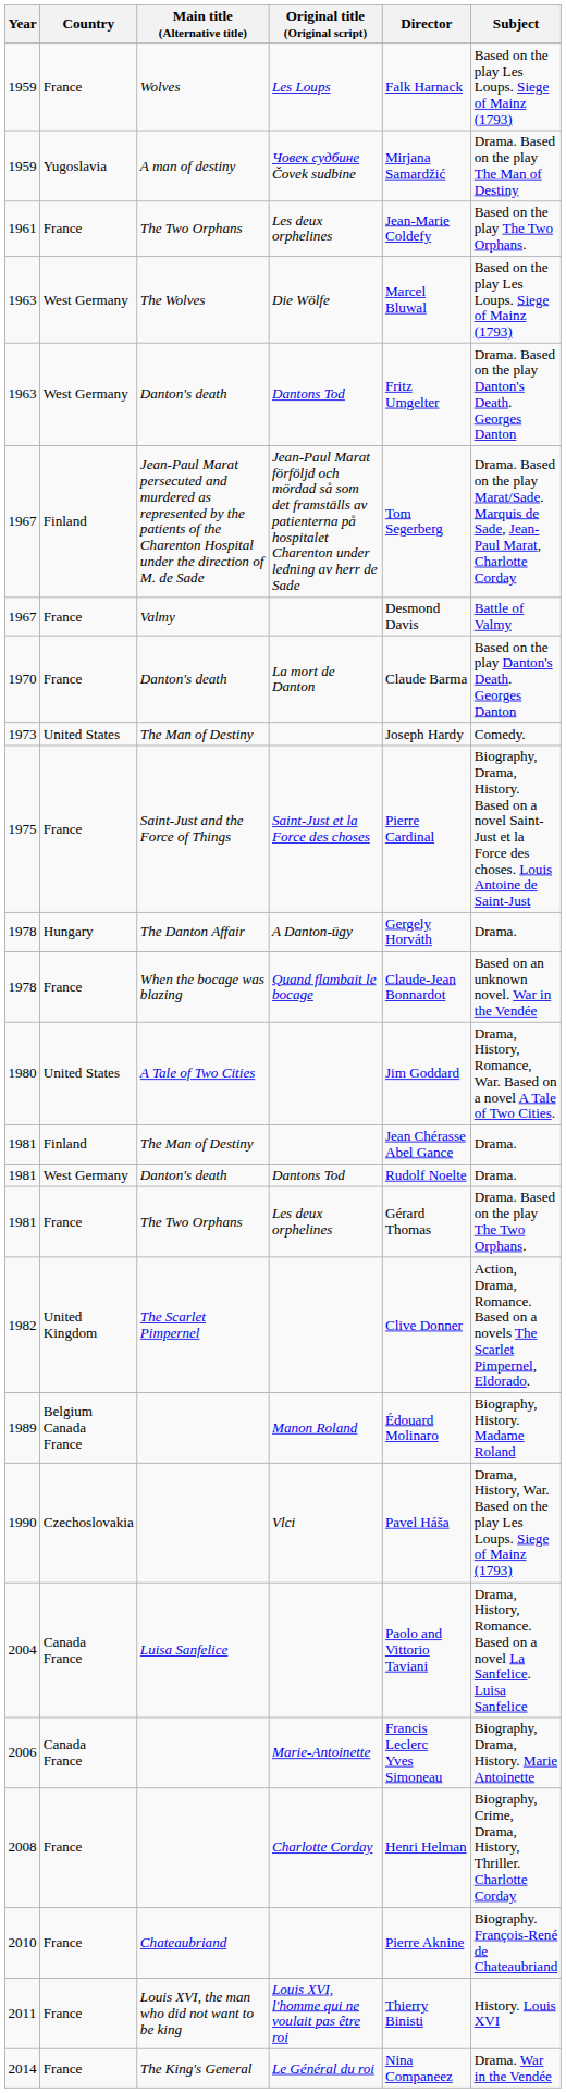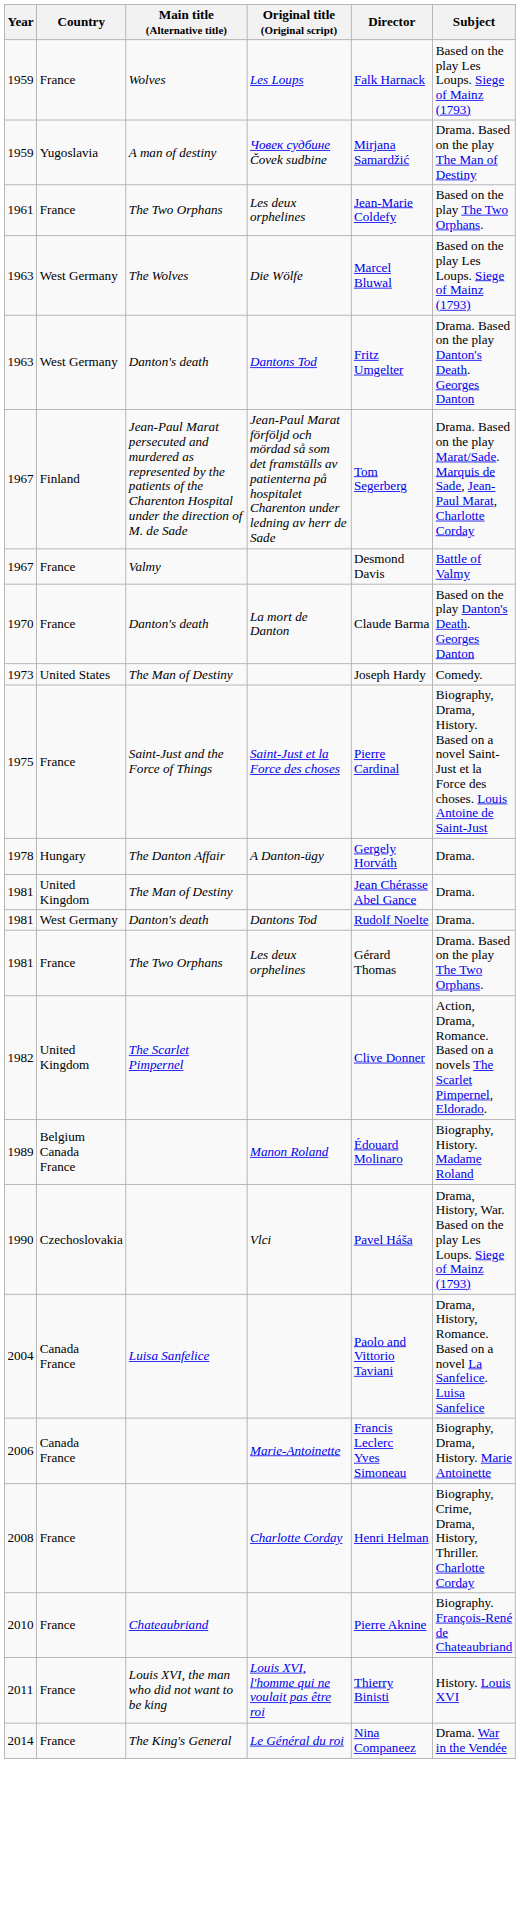 <table class="wikitable sortable" style="width:100%;">
 <tr>
 <th>Year</th>
 <th width= 80>Country</th>
 <th class="unsortable" style="width:160px;">Main title<br><small>(Alternative title)</small></th>
 <th class="unsortable" style="width:140px;">Original title<br><small>(Original script)</small></th>
 <th width=100>Director</th>
 <th class="unsortable">Subject</th>
 </tr>
 <tr>
 <td>1959</td>
 <td>France</td>
 <td><em>Wolves</em></td>
 <td><em><a href='#'>Les Loups</a></em></td>
 <td><a href='#'>Falk Harnack</a></td>
 <td>Based on the play Les Loups. <a href='#'>Siege of Mainz (1793)</a></td>
 </tr>
 <tr>
 <td>1959</td>
 <td>Yugoslavia</td>
 <td><em>A man of destiny</em></td>
 <td><em><a href='#'>Човек судбине</a></em><br><em>Čovek sudbine</em></td>
 <td><a href='#'>Mirjana Samardžić</a></td>
 <td>Drama. Based on the play <a href='#'>The Man of Destiny</a></td>
 </tr>
 <tr>
 <td>1961</td>
 <td>France</td>
 <td><em>The Two Orphans</em></td>
 <td><em>Les deux orphelines</em></td>
 <td><a href='#'>Jean-Marie Coldefy</a></td>
 <td>Based on the play <a href='#'>The Two Orphans</a>.</td>
 </tr>
 <tr>
 <td>1963</td>
 <td>West Germany</td>
 <td><em>The Wolves</em></td>
 <td><em>Die Wölfe</em></td>
 <td><a href='#'>Marcel Bluwal</a></td>
 <td>Based on the play Les Loups. <a href='#'>Siege of Mainz (1793)</a></td>
 </tr>
 <tr>
 <td>1963</td>
 <td>West Germany</td>
 <td><em>Danton's death</em></td>
 <td><em><a href='#'>Dantons Tod</a></em></td>
 <td><a href='#'>Fritz Umgelter</a></td>
 <td>Drama. Based on the play <a href='#'>Danton's Death</a>. <a href='#'>Georges Danton</a></td>
 </tr>
 <tr>
 <td>1967</td>
 <td>Finland</td>
 <td><em>Jean-Paul Marat persecuted and murdered as represented by the patients of the Charenton Hospital under the direction of M. de Sade</em></td>
 <td><em>Jean-Paul Marat förföljd och mördad så som det framställs av patienterna på hospitalet Charenton under ledning av herr de Sade</em></td>
 <td><a href='#'>Tom Segerberg</a></td>
 <td>Drama. Based on the play <a href='#'>Marat/Sade</a>. <a href='#'>Marquis de Sade</a>, <a href='#'>Jean-Paul Marat</a>, <a href='#'>Charlotte Corday</a></td>
 </tr>
 <tr>
 <td>1967</td>
 <td>France</td>
 <td><em>Valmy</em></td>
 <td></td>
 <td>Desmond Davis</td>
 <td><a href='#'>Battle of Valmy</a></td>
 </tr>
 <tr>
 <td>1970</td>
 <td>France</td>
 <td><em>Danton's death</em></td>
 <td><em>La mort de Danton</em></td>
 <td>Claude Barma</td>
 <td>Based on the play <a href='#'>Danton's Death</a>. <a href='#'>Georges Danton</a></td>
 </tr>
 <tr>
 <td>1973</td>
 <td>United States</td>
 <td><em>The Man of Destiny</em></td>
 <td></td>
 <td>Joseph Hardy</td>
 <td>Comedy.</td>
 </tr>
 <tr>
 <td>1975</td>
 <td>France</td>
 <td><em>Saint-Just and the Force of Things</em></td>
 <td><em><a href='#'>Saint-Just et la Force des choses</a></em></td>
 <td><a href='#'>Pierre Cardinal</a></td>
 <td>Biography, Drama, History. Based on a novel Saint-Just et la Force des choses. <a href='#'>Louis Antoine de Saint-Just</a></td>
 </tr>
 <tr>
 <td>1978</td>
 <td>Hungary</td>
 <td><em>The Danton Affair</em></td>
 <td><em>A Danton-ügy</em></td>
 <td><a href='#'>Gergely Horváth</a></td>
 <td>Drama.</td>
 </tr>
 <tr>
-<td>1978</td>
-<td>France</td>
-<td><em>When the bocage was blazing</em></td>
-<td><em><a href='#'>Quand flambait le bocage</a></em></td>
-<td><a href='#'>Claude-Jean Bonnardot</a></td>
-<td>Based on an unknown novel. <a href='#'>War in the Vendée</a></td>
-</tr>
-<tr>
-<td>1980</td>
-<td>United States</td>
-<td><em><a href='#'>A Tale of Two Cities</a></em></td>
-<td></td>
-<td><a href='#'>Jim Goddard</a></td>
-<td>Drama, History, Romance, War. Based on a novel <a href='#'>A Tale of Two Cities</a>.</td>
-</tr>
-<tr>
 <td>1981</td>
-<td>Finland</td>
+<td>United Kingdom</td>
 <td><em>The Man of Destiny</em></td>
 <td></td>
 <td><a href='#'>Jean Chérasse</a><br><a href='#'>Abel Gance</a></td>
 <td>Drama.</td>
 </tr>
 <tr>
 <td>1981</td>
 <td>West Germany</td>
 <td><em>Danton's death</em></td>
 <td><em>Dantons Tod</em></td>
 <td><a href='#'>Rudolf Noelte</a></td>
 <td>Drama.</td>
 </tr>
 <tr>
 <td>1981</td>
 <td>France</td>
 <td><em>The Two Orphans</em></td>
 <td><em>Les deux orphelines</em></td>
 <td>Gérard Thomas</td>
 <td>Drama. Based on the play <a href='#'>The Two Orphans</a>.</td>
 </tr>
 <tr>
 <td>1982</td>
 <td>United Kingdom</td>
 <td><em><a href='#'>The Scarlet Pimpernel</a></em></td>
 <td></td>
 <td><a href='#'>Clive Donner</a></td>
 <td>Action, Drama, Romance. Based on a novels <a href='#'>The Scarlet Pimpernel</a>, <a href='#'>Eldorado</a>.</td>
 </tr>
 <tr>
 <td>1989</td>
 <td>Belgium<br>Canada<br>France</td>
 <td></td>
 <td><em><a href='#'>Manon Roland</a></em></td>
 <td><a href='#'>Édouard Molinaro</a></td>
 <td>Biography, History. <a href='#'>Madame Roland</a></td>
 </tr>
 <tr>
 <td>1990</td>
 <td>Czechoslovakia</td>
 <td></td>
 <td><em>Vlci</em></td>
 <td><a href='#'>Pavel Háša</a></td>
 <td>Drama, History, War. Based on the play Les Loups. <a href='#'>Siege of Mainz (1793)</a></td>
 </tr>
 <tr>
 <td>2004</td>
 <td>Canada<br>France</td>
 <td><em><a href='#'>Luisa Sanfelice</a></em></td>
 <td></td>
 <td><a href='#'>Paolo and Vittorio Taviani</a></td>
 <td>Drama, History, Romance. Based on a novel <a href='#'>La Sanfelice</a>. <a href='#'>Luisa Sanfelice</a></td>
 </tr>
 <tr>
 <td>2006</td>
 <td>Canada<br>France</td>
 <td></td>
 <td><em><a href='#'>Marie-Antoinette</a></em></td>
 <td><a href='#'>Francis Leclerc</a><br><a href='#'>Yves Simoneau</a></td>
 <td>Biography, Drama, History. <a href='#'>Marie Antoinette</a></td>
 </tr>
 <tr>
 <td>2008</td>
 <td>France</td>
 <td></td>
 <td><em><a href='#'>Charlotte Corday</a></em></td>
 <td><a href='#'>Henri Helman</a></td>
 <td>Biography, Crime, Drama, History, Thriller. <a href='#'>Charlotte Corday</a></td>
 </tr>
 <tr>
 <td>2010</td>
 <td>France</td>
 <td><em><a href='#'>Chateaubriand</a></em></td>
 <td></td>
 <td><a href='#'>Pierre Aknine</a></td>
 <td>Biography. <a href='#'>François-René de Chateaubriand</a></td>
 </tr>
 <tr>
 <td>2011</td>
 <td>France</td>
 <td><em>Louis XVI, the man who did not want to be king</em></td>
 <td><em><a href='#'>Louis XVI, l'homme qui ne voulait pas être roi</a></em></td>
 <td><a href='#'>Thierry Binisti</a></td>
 <td>History. <a href='#'>Louis XVI</a></td>
 </tr>
 <tr>
 <td>2014</td>
 <td>France</td>
 <td><em>The King's General</em></td>
 <td><em><a href='#'>Le Général du roi</a></em></td>
 <td><a href='#'>Nina Companeez</a></td>
 <td>Drama. <a href='#'>War in the Vendée</a></td>
 </tr>
 </table>
